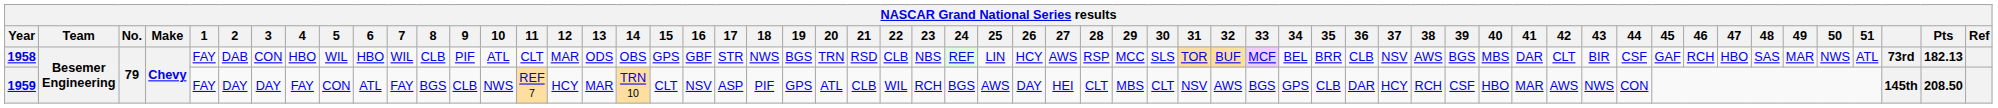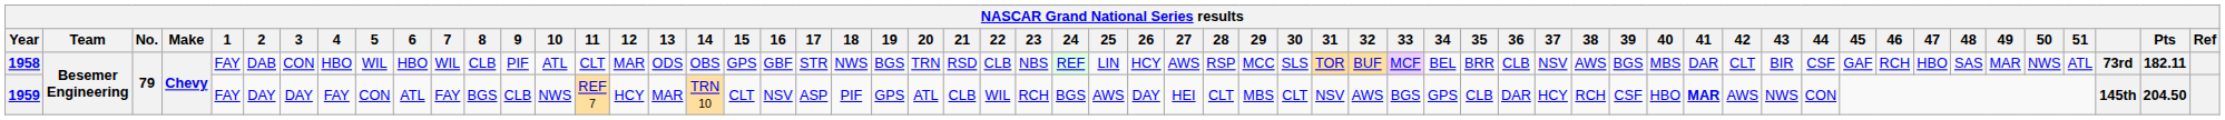 <table class="wikitable" style="text-align:center; font-size:75%">
 <tr>
 <th colspan="58"><a href='#'>NASCAR Grand National Series</a> results</th>
 </tr>
 <tr>
 <th>Year</th>
 <th>Team</th>
 <th>No.</th>
 <th>Make</th>
 <th>1</th>
 <th>2</th>
 <th>3</th>
 <th>4</th>
 <th>5</th>
 <th>6</th>
 <th>7</th>
 <th>8</th>
 <th>9</th>
 <th>10</th>
 <th>11</th>
 <th>12</th>
 <th>13</th>
 <th>14</th>
 <th>15</th>
 <th>16</th>
 <th>17</th>
 <th>18</th>
 <th>19</th>
 <th>20</th>
 <th>21</th>
 <th>22</th>
 <th>23</th>
 <th>24</th>
 <th>25</th>
 <th>26</th>
 <th>27</th>
 <th>28</th>
 <th>29</th>
 <th>30</th>
 <th>31</th>
 <th>32</th>
 <th>33</th>
 <th>34</th>
 <th>35</th>
 <th>36</th>
 <th>37</th>
 <th>38</th>
 <th>39</th>
 <th>40</th>
 <th>41</th>
 <th>42</th>
 <th>43</th>
 <th>44</th>
 <th>45</th>
 <th>46</th>
 <th>47</th>
 <th>48</th>
 <th>49</th>
 <th>50</th>
 <th>51</th>
 <th></th>
 <th>Pts</th>
 <th>Ref</th>
 </tr>
 <tr>
 <th rowspan=1><a href='#'>1958</a></th>
 <th rowspan=2>Besemer Engineering</th>
 <th rowspan=2>79</th>
 <th rowspan=2><a href='#'>Chevy</a></th>
 <td><a href='#'>FAY</a></td>
 <td><a href='#'>DAB</a></td>
 <td><a href='#'>CON</a></td>
 <td><a href='#'>HBO</a></td>
 <td><a href='#'>WIL</a></td>
 <td><a href='#'>HBO</a></td>
 <td><a href='#'>WIL</a></td>
 <td><a href='#'>CLB</a></td>
 <td><a href='#'>PIF</a></td>
 <td><a href='#'>ATL</a></td>
 <td><a href='#'>CLT</a></td>
 <td><a href='#'>MAR</a></td>
 <td><a href='#'>ODS</a></td>
 <td><a href='#'>OBS</a></td>
 <td><a href='#'>GPS</a></td>
 <td><a href='#'>GBF</a></td>
 <td><a href='#'>STR</a></td>
 <td><a href='#'>NWS</a></td>
 <td><a href='#'>BGS</a></td>
 <td><a href='#'>TRN</a></td>
 <td><a href='#'>RSD</a></td>
 <td><a href='#'>CLB</a></td>
 <td><a href='#'>NBS</a></td>
 <td style="background:#DFFFDF;"><a href='#'>REF</a><br></td>
 <td><a href='#'>LIN</a></td>
 <td><a href='#'>HCY</a></td>
 <td><a href='#'>AWS</a></td>
 <td><a href='#'>RSP</a></td>
 <td><a href='#'>MCC</a></td>
 <td><a href='#'>SLS</a></td>
 <td style="background:#FFDF9F;"><a href='#'>TOR</a><br></td>
 <td style="background:#FFDF9F;"><a href='#'>BUF</a><br></td>
 <td style="background:#EFCFFF;"><a href='#'>MCF</a><br></td>
 <td><a href='#'>BEL</a></td>
 <td><a href='#'>BRR</a></td>
 <td><a href='#'>CLB</a></td>
 <td><a href='#'>NSV</a></td>
 <td><a href='#'>AWS</a></td>
 <td><a href='#'>BGS</a></td>
 <td><a href='#'>MBS</a></td>
 <td><a href='#'>DAR</a></td>
 <td><a href='#'>CLT</a></td>
 <td><a href='#'>BIR</a></td>
 <td><a href='#'>CSF</a></td>
 <td><a href='#'>GAF</a></td>
 <td><a href='#'>RCH</a></td>
 <td><a href='#'>HBO</a></td>
 <td><a href='#'>SAS</a></td>
 <td><a href='#'>MAR</a></td>
 <td><a href='#'>NWS</a></td>
 <td><a href='#'>ATL</a></td>
 <th>73rd</th>
-<th>182.13</th>
+<th>182.11</th>
 <th></th>
 </tr>
 <tr>
 <th><a href='#'>1959</a></th>
 <td><a href='#'>FAY</a></td>
 <td><a href='#'>DAY</a></td>
 <td><a href='#'>DAY</a></td>
 <td><a href='#'>FAY</a></td>
 <td><a href='#'>CON</a></td>
 <td><a href='#'>ATL</a></td>
 <td><a href='#'>FAY</a></td>
 <td><a href='#'>BGS</a></td>
 <td><a href='#'>CLB</a></td>
 <td><a href='#'>NWS</a></td>
 <td style="background:#FFDF9F;"><a href='#'>REF</a><br><small>7</small></td>
 <td><a href='#'>HCY</a></td>
 <td><a href='#'>MAR</a></td>
 <td style="background:#FFDF9F;"><a href='#'>TRN</a><br><small>10</small></td>
 <td><a href='#'>CLT</a></td>
 <td><a href='#'>NSV</a></td>
 <td><a href='#'>ASP</a></td>
 <td><a href='#'>PIF</a></td>
 <td><a href='#'>GPS</a></td>
 <td><a href='#'>ATL</a></td>
 <td><a href='#'>CLB</a></td>
 <td><a href='#'>WIL</a></td>
 <td><a href='#'>RCH</a></td>
 <td><a href='#'>BGS</a></td>
 <td><a href='#'>AWS</a></td>
 <td><a href='#'>DAY</a></td>
 <td><a href='#'>HEI</a></td>
 <td><a href='#'>CLT</a></td>
 <td><a href='#'>MBS</a></td>
 <td><a href='#'>CLT</a></td>
 <td><a href='#'>NSV</a></td>
 <td><a href='#'>AWS</a></td>
 <td><a href='#'>BGS</a></td>
 <td><a href='#'>GPS</a></td>
 <td><a href='#'>CLB</a></td>
 <td><a href='#'>DAR</a></td>
 <td><a href='#'>HCY</a></td>
 <td><a href='#'>RCH</a></td>
 <td><a href='#'>CSF</a></td>
 <td><a href='#'>HBO</a></td>
-<td><a href='#'>MAR</a></td>
+<td><strong><a href='#'>MAR</a></strong></td>
 <td><a href='#'>AWS</a></td>
 <td><a href='#'>NWS</a></td>
 <td><a href='#'>CON</a></td>
 <td colspan=7></td>
 <th>145th</th>
-<th>208.50</th>
+<th>204.50</th>
 <th></th>
 </tr>
 </table>
